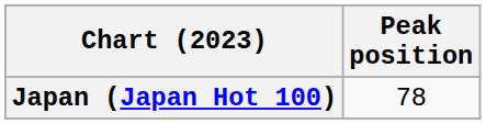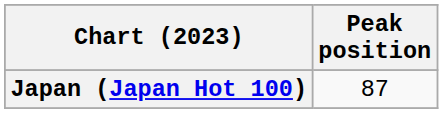 <table class="wikitable plainrowheaders" style="text-align:center">
 <tr>
 <th scope="col">Chart (2023)</th>
 <th scope="col">Peak<br>position</th>
 </tr>
 <tr>
 <th scope="row">Japan (<a href='#'>Japan Hot 100</a>)</th>
-<td>78</td>
+<td>87</td>
 </tr>
 </table>
